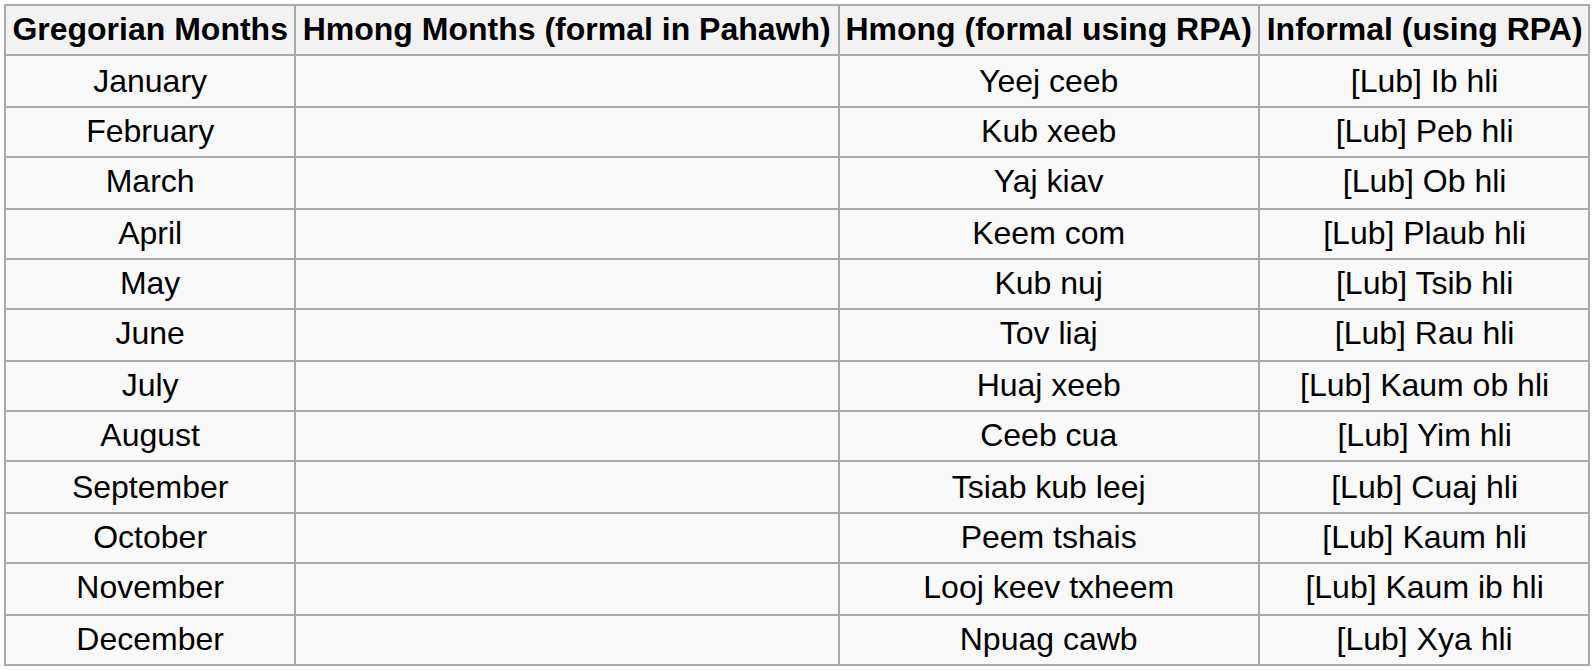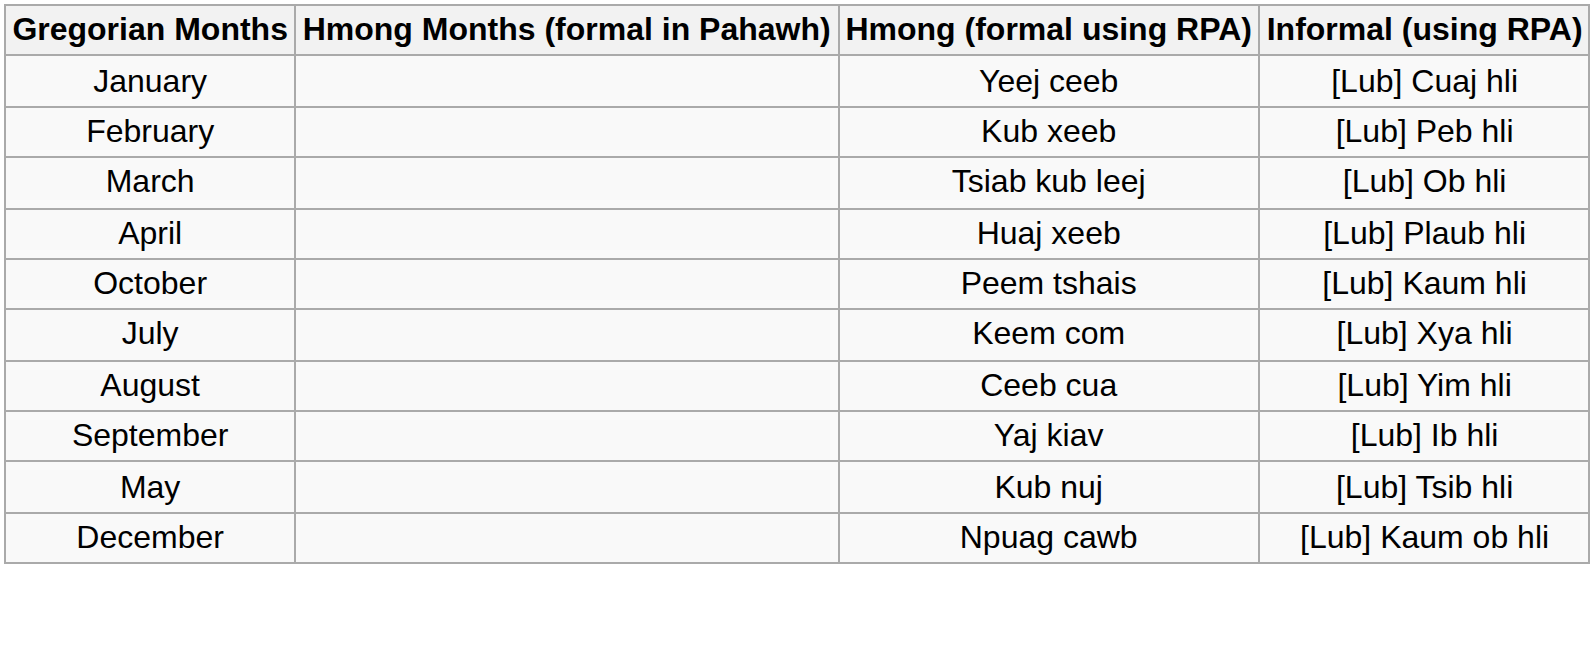 <table class="wikitable">
 <tr align="center">
 <th>Gregorian Months</th>
 <th>Hmong Months (formal in Pahawh)</th>
 <th>Hmong (formal using RPA)</th>
 <th>Informal (using RPA)</th>
 </tr>
 <tr align="center">
 <td>January</td>
 <td></td>
 <td>Yeej ceeb</td>
-<td>[Lub] Ib hli</td>
+<td>[Lub] Cuaj hli</td>
 </tr>
 <tr align="center">
 <td>February</td>
 <td></td>
 <td>Kub xeeb</td>
 <td>[Lub] Peb hli</td>
 </tr>
 <tr align="center">
 <td>March</td>
 <td></td>
-<td>Yaj kiav</td>
+<td>Tsiab kub leej</td>
 <td>[Lub] Ob hli</td>
 </tr>
 <tr align="center">
 <td>April</td>
 <td></td>
-<td>Keem com</td>
+<td>Huaj xeeb</td>
 <td>[Lub] Plaub hli</td>
 </tr>
 <tr align="center">
-<td>May</td>
+<td>October</td>
 <td></td>
-<td>Kub nuj</td>
-<td>[Lub] Tsib hli</td>
-</tr>
-<tr align="center">
-<td>June</td>
-<td></td>
-<td>Tov liaj</td>
-<td>[Lub] Rau hli</td>
+<td>Peem tshais</td>
+<td>[Lub] Kaum hli</td>
 </tr>
 <tr align="center">
 <td>July</td>
 <td></td>
-<td>Huaj xeeb</td>
-<td>[Lub] Kaum ob hli</td>
+<td>Keem com</td>
+<td>[Lub] Xya hli</td>
 </tr>
 <tr align="center">
 <td>August</td>
 <td></td>
 <td>Ceeb cua</td>
 <td>[Lub] Yim hli</td>
 </tr>
 <tr align="center">
 <td>September</td>
 <td></td>
-<td>Tsiab kub leej</td>
-<td>[Lub] Cuaj hli</td>
+<td>Yaj kiav</td>
+<td>[Lub] Ib hli</td>
 </tr>
 <tr align="center">
-<td>October</td>
+<td>May</td>
 <td></td>
-<td>Peem tshais</td>
-<td>[Lub] Kaum hli</td>
-</tr>
-<tr align="center">
-<td>November</td>
-<td></td>
-<td>Looj keev txheem</td>
-<td>[Lub] Kaum ib hli</td>
+<td>Kub nuj</td>
+<td>[Lub] Tsib hli</td>
 </tr>
 <tr align="center">
 <td>December</td>
 <td></td>
 <td>Npuag cawb</td>
-<td>[Lub] Xya hli</td>
+<td>[Lub] Kaum ob hli</td>
 </tr>
 <tr align="center">
 </tr>
 </table>
